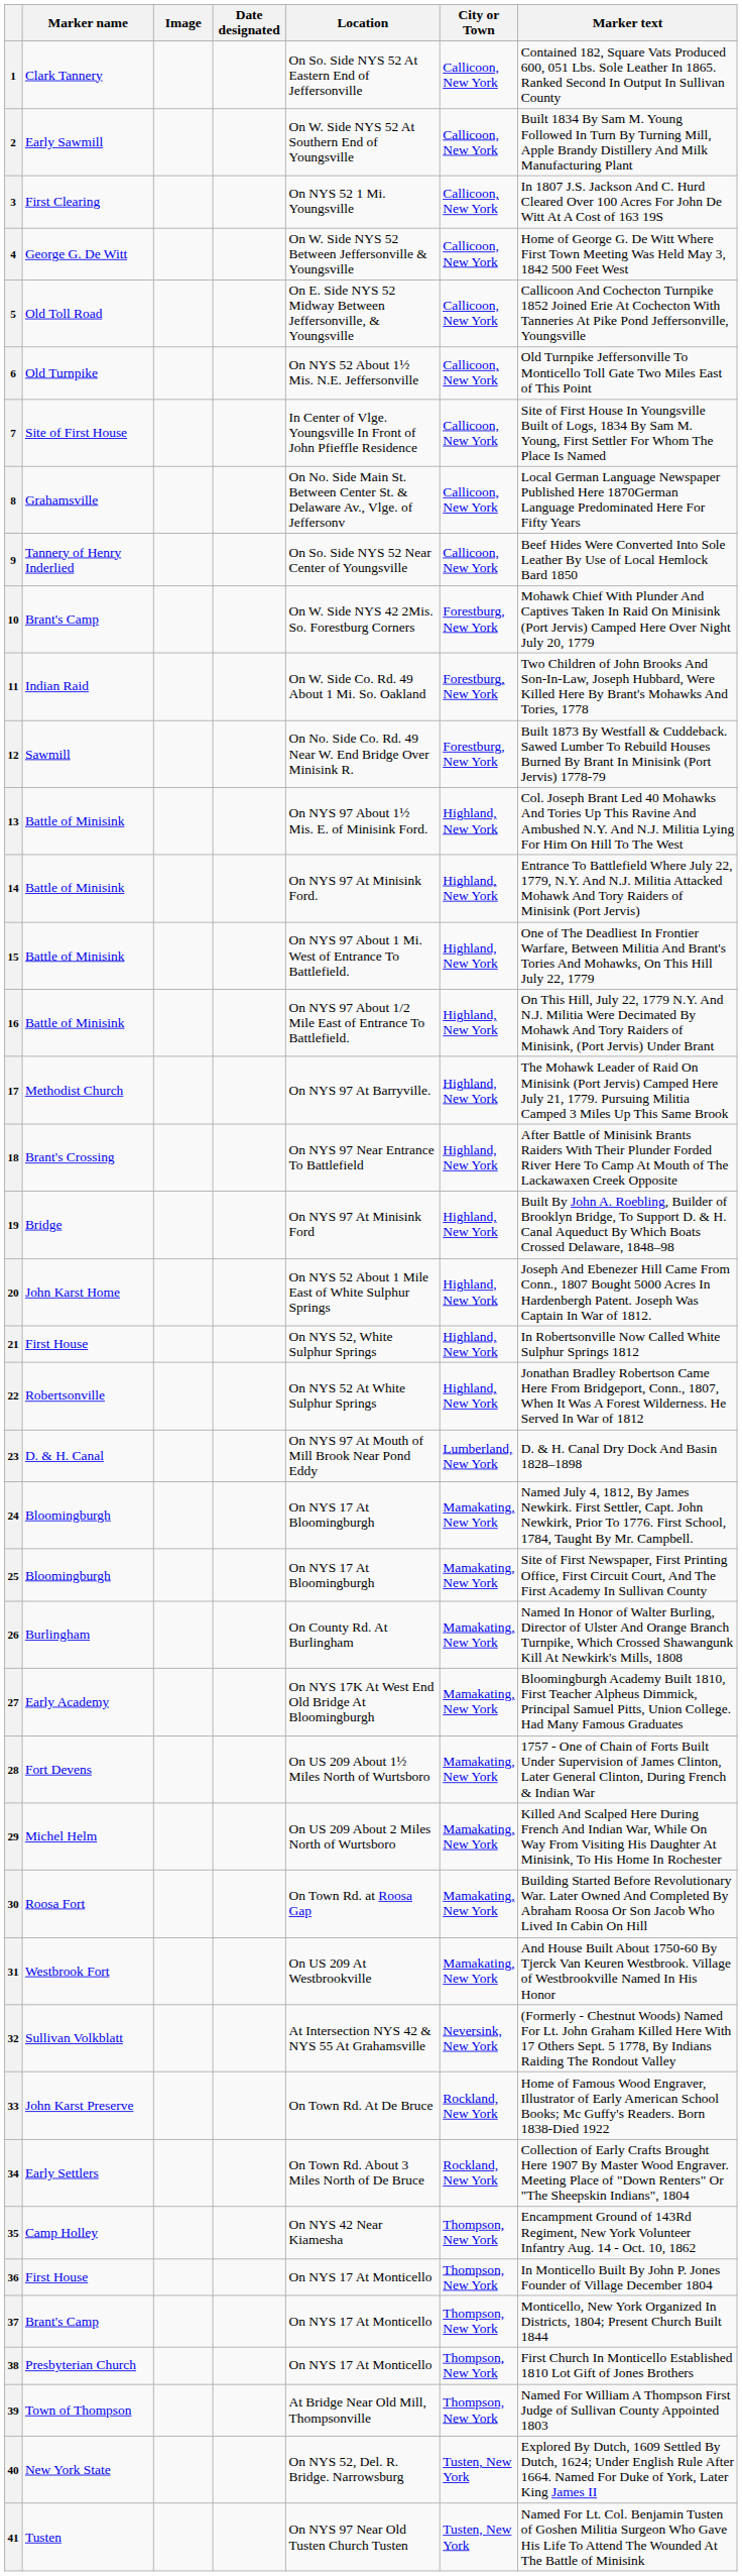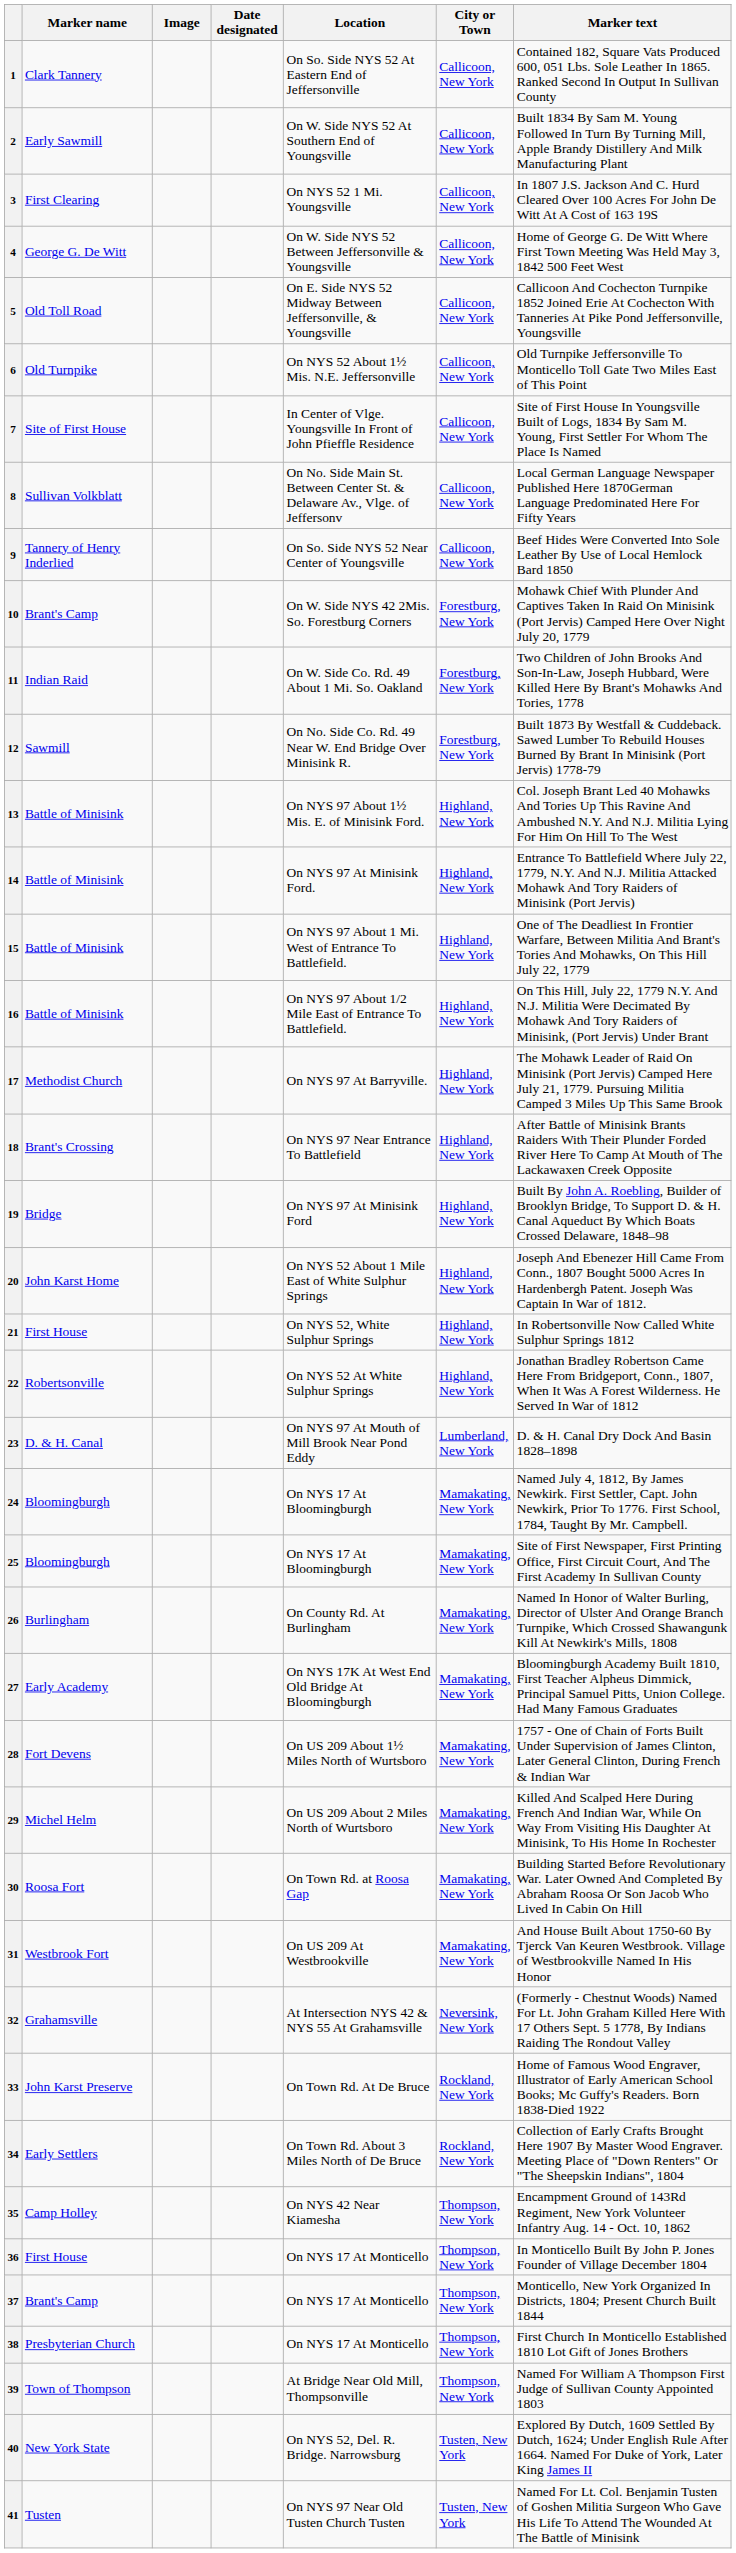 <table class="wikitable sortable" style="width:98%">
 <tr>
 <th></th>
 <th width = 18% ><strong>Marker name</strong></th>
 <th width = 8% class="unsortable" ><strong>Image</strong></th>
 <th width = 10% ><strong>Date designated</strong></th>
 <th><strong>Location</strong></th>
 <th width = 8% ><strong>City or Town</strong></th>
 <th class="unsortable" ><strong>Marker text</strong></th>
 </tr>
 <tr ->
 <th><small>1</small></th>
 <td><a href='#'>Clark Tannery</a></td>
 <td></td>
 <td></td>
 <td>On So. Side NYS 52 At Eastern End of Jeffersonville</td>
 <td><a href='#'>Callicoon, New York</a></td>
 <td>Contained 182, Square Vats Produced 600, 051 Lbs. Sole Leather In 1865. Ranked Second In Output In Sullivan County</td>
 </tr>
 <tr ->
 <th><small>2</small></th>
 <td><a href='#'>Early Sawmill</a></td>
 <td></td>
 <td></td>
 <td>On W. Side NYS 52 At Southern End of Youngsville</td>
 <td><a href='#'>Callicoon, New York</a></td>
 <td>Built 1834 By Sam M. Young Followed In Turn By Turning Mill, Apple Brandy Distillery And Milk Manufacturing Plant</td>
 </tr>
 <tr ->
 <th><small>3</small></th>
 <td><a href='#'>First Clearing</a></td>
 <td></td>
 <td></td>
 <td>On NYS 52 1 Mi. Youngsville</td>
 <td><a href='#'>Callicoon, New York</a></td>
 <td>In 1807 J.S. Jackson And C. Hurd Cleared Over 100 Acres For John De Witt At A Cost of 163 19S</td>
 </tr>
 <tr ->
 <th><small>4</small></th>
 <td><a href='#'>George G. De Witt</a></td>
 <td></td>
 <td></td>
 <td>On W. Side NYS 52 Between Jeffersonville & Youngsville</td>
 <td><a href='#'>Callicoon, New York</a></td>
 <td>Home of George G. De Witt Where First Town Meeting Was Held May 3, 1842 500 Feet West</td>
 </tr>
 <tr ->
 <th><small>5</small></th>
 <td><a href='#'>Old Toll Road</a></td>
 <td></td>
 <td></td>
 <td>On E. Side NYS 52 Midway Between Jeffersonville, & Youngsville</td>
 <td><a href='#'>Callicoon, New York</a></td>
 <td>Callicoon And Cochecton Turnpike 1852 Joined Erie At Cochecton With Tanneries At Pike Pond Jeffersonville, Youngsville</td>
 </tr>
 <tr ->
 <th><small>6</small></th>
 <td><a href='#'>Old Turnpike</a></td>
 <td></td>
 <td></td>
 <td>On NYS 52 About 1½ Mis. N.E. Jeffersonville</td>
 <td><a href='#'>Callicoon, New York</a></td>
 <td>Old Turnpike Jeffersonville To Monticello Toll Gate Two Miles East of This Point</td>
 </tr>
 <tr ->
 <th><small>7</small></th>
 <td><a href='#'>Site of First House</a></td>
 <td></td>
 <td></td>
 <td>In Center of Vlge. Youngsville In Front of John Pfieffle Residence</td>
 <td><a href='#'>Callicoon, New York</a></td>
 <td>Site of First House In Youngsville Built of Logs, 1834 By Sam M. Young, First Settler For Whom The Place Is Named</td>
 </tr>
 <tr ->
 <th><small>8</small></th>
-<td><a href='#'>Grahamsville</a></td>
+<td><a href='#'>Sullivan Volkblatt</a></td>
 <td></td>
 <td></td>
 <td>On No. Side Main St. Between Center St. & Delaware Av., Vlge. of Jeffersonv</td>
 <td><a href='#'>Callicoon, New York</a></td>
 <td>Local German Language Newspaper Published Here 1870German Language Predominated Here For Fifty Years</td>
 </tr>
 <tr ->
 <th><small>9</small></th>
 <td><a href='#'>Tannery of Henry Inderlied</a></td>
 <td></td>
 <td></td>
 <td>On So. Side NYS 52 Near Center of Youngsville</td>
 <td><a href='#'>Callicoon, New York</a></td>
 <td>Beef Hides Were Converted Into Sole Leather By Use of Local Hemlock Bard 1850</td>
 </tr>
 <tr ->
 <th><small>10</small></th>
 <td><a href='#'>Brant's Camp</a></td>
 <td></td>
 <td></td>
 <td>On W. Side NYS 42 2Mis. So. Forestburg Corners</td>
 <td><a href='#'>Forestburg, New York</a></td>
 <td>Mohawk Chief With Plunder And Captives Taken In Raid On Minisink (Port Jervis) Camped Here Over Night July 20, 1779</td>
 </tr>
 <tr ->
 <th><small>11</small></th>
 <td><a href='#'>Indian Raid</a></td>
 <td></td>
 <td></td>
 <td>On W. Side Co. Rd. 49 About 1 Mi. So. Oakland</td>
 <td><a href='#'>Forestburg, New York</a></td>
 <td>Two Children of John Brooks And Son-In-Law, Joseph Hubbard, Were Killed Here By Brant's Mohawks And Tories, 1778</td>
 </tr>
 <tr ->
 <th><small>12</small></th>
 <td><a href='#'>Sawmill</a></td>
 <td></td>
 <td></td>
 <td>On No. Side Co. Rd. 49 Near W. End Bridge Over Minisink R.</td>
 <td><a href='#'>Forestburg, New York</a></td>
 <td>Built 1873 By Westfall & Cuddeback. Sawed Lumber To Rebuild Houses Burned By Brant In Minisink (Port Jervis) 1778-79</td>
 </tr>
 <tr ->
 <th><small>13</small></th>
 <td><a href='#'>Battle of Minisink</a></td>
 <td></td>
 <td></td>
 <td>On NYS 97 About 1½ Mis. E. of Minisink Ford.</td>
 <td><a href='#'>Highland, New York</a></td>
 <td>Col. Joseph Brant Led 40 Mohawks And Tories Up This Ravine And Ambushed N.Y. And N.J. Militia Lying For Him On Hill To The West</td>
 </tr>
 <tr ->
 <th><small>14</small></th>
 <td><a href='#'>Battle of Minisink</a></td>
 <td></td>
 <td></td>
 <td>On NYS 97 At Minisink Ford.</td>
 <td><a href='#'>Highland, New York</a></td>
 <td>Entrance To Battlefield Where July 22, 1779, N.Y. And N.J. Militia Attacked Mohawk And Tory Raiders of Minisink (Port Jervis)</td>
 </tr>
 <tr ->
 <th><small>15</small></th>
 <td><a href='#'>Battle of Minisink</a></td>
 <td></td>
 <td></td>
 <td>On NYS 97 About 1 Mi. West of Entrance To Battlefield.</td>
 <td><a href='#'>Highland, New York</a></td>
 <td>One of The Deadliest In Frontier Warfare, Between Militia And Brant's Tories And Mohawks, On This Hill July 22, 1779</td>
 </tr>
 <tr ->
 <th><small>16</small></th>
 <td><a href='#'>Battle of Minisink</a></td>
 <td></td>
 <td></td>
 <td>On NYS 97 About 1/2 Mile East of Entrance To Battlefield.</td>
 <td><a href='#'>Highland, New York</a></td>
 <td>On This Hill, July 22, 1779 N.Y. And N.J. Militia Were Decimated By Mohawk And Tory Raiders of Minisink, (Port Jervis) Under Brant</td>
 </tr>
 <tr ->
 <th><small>17</small></th>
 <td><a href='#'>Methodist Church</a></td>
 <td></td>
 <td></td>
 <td>On NYS 97 At Barryville.</td>
 <td><a href='#'>Highland, New York</a></td>
 <td>The Mohawk Leader of Raid On Minisink (Port Jervis) Camped Here July 21, 1779. Pursuing Militia Camped 3 Miles Up This Same Brook</td>
 </tr>
 <tr ->
 <th><small>18</small></th>
 <td><a href='#'>Brant's Crossing</a></td>
 <td></td>
 <td></td>
 <td>On NYS 97 Near Entrance To Battlefield</td>
 <td><a href='#'>Highland, New York</a></td>
 <td>After Battle of Minisink Brants Raiders With Their Plunder Forded River Here To Camp At Mouth of The Lackawaxen Creek Opposite</td>
 </tr>
 <tr ->
 <th><small>19</small></th>
 <td><a href='#'>Bridge</a></td>
 <td></td>
 <td></td>
 <td>On NYS 97 At Minisink Ford</td>
 <td><a href='#'>Highland, New York</a></td>
 <td>Built By <a href='#'>John A. Roebling</a>, Builder of Brooklyn Bridge, To Support D. & H. Canal Aqueduct By Which Boats Crossed Delaware, 1848–98</td>
 </tr>
 <tr ->
 <th><small>20</small></th>
 <td><a href='#'>John Karst Home</a></td>
 <td></td>
 <td></td>
 <td>On NYS 52 About 1 Mile East of White Sulphur Springs</td>
 <td><a href='#'>Highland, New York</a></td>
 <td>Joseph And Ebenezer Hill Came From Conn., 1807 Bought 5000 Acres In Hardenbergh Patent. Joseph Was Captain In War of 1812.</td>
 </tr>
 <tr ->
 <th><small>21</small></th>
 <td><a href='#'>First House</a></td>
 <td></td>
 <td></td>
 <td>On NYS 52, White Sulphur Springs</td>
 <td><a href='#'>Highland, New York</a></td>
 <td>In Robertsonville Now Called White Sulphur Springs 1812</td>
 </tr>
 <tr - id=Robertsonville>
 <th><small>22</small></th>
 <td><a href='#'>Robertsonville</a></td>
 <td></td>
 <td></td>
 <td>On NYS 52 At White Sulphur Springs</td>
 <td><a href='#'>Highland, New York</a></td>
 <td>Jonathan Bradley Robertson Came Here From Bridgeport, Conn., 1807, When It Was A Forest Wilderness. He Served In War of 1812</td>
 </tr>
 <tr ->
 <th><small>23</small></th>
 <td><a href='#'>D. & H. Canal</a></td>
 <td></td>
 <td></td>
 <td>On NYS 97 At Mouth of Mill Brook Near Pond Eddy</td>
 <td><a href='#'>Lumberland, New York</a></td>
 <td>D. & H. Canal Dry Dock And Basin 1828–1898</td>
 </tr>
 <tr ->
 <th><small>24</small></th>
 <td><a href='#'>Bloomingburgh</a></td>
 <td></td>
 <td></td>
 <td>On NYS 17 At Bloomingburgh</td>
 <td><a href='#'>Mamakating, New York</a></td>
 <td>Named July 4, 1812, By James Newkirk. First Settler, Capt. John Newkirk, Prior To 1776. First School, 1784, Taught By Mr. Campbell.</td>
 </tr>
 <tr ->
 <th><small>25</small></th>
 <td><a href='#'>Bloomingburgh</a></td>
 <td></td>
 <td></td>
 <td>On NYS 17 At Bloomingburgh</td>
 <td><a href='#'>Mamakating, New York</a></td>
 <td>Site of First Newspaper, First Printing Office, First Circuit Court, And The First Academy In Sullivan County</td>
 </tr>
 <tr ->
 <th><small>26</small></th>
 <td><a href='#'>Burlingham</a></td>
 <td></td>
 <td></td>
 <td>On County Rd. At Burlingham</td>
 <td><a href='#'>Mamakating, New York</a></td>
 <td>Named In Honor of Walter Burling, Director of Ulster And Orange Branch Turnpike, Which Crossed Shawangunk Kill At Newkirk's Mills, 1808</td>
 </tr>
 <tr ->
 <th><small>27</small></th>
 <td><a href='#'>Early Academy</a></td>
 <td></td>
 <td></td>
 <td>On NYS 17K At West End Old Bridge At Bloomingburgh</td>
 <td><a href='#'>Mamakating, New York</a></td>
 <td>Bloomingburgh Academy Built 1810, First Teacher Alpheus Dimmick, Principal Samuel Pitts, Union College. Had Many Famous Graduates</td>
 </tr>
 <tr ->
 <th><small>28</small></th>
 <td><a href='#'>Fort Devens</a></td>
 <td></td>
 <td></td>
 <td>On US 209 About 1½ Miles North of Wurtsboro</td>
 <td><a href='#'>Mamakating, New York</a></td>
 <td>1757 - One of Chain of Forts Built Under Supervision of James Clinton, Later General Clinton, During French & Indian War</td>
 </tr>
 <tr ->
 <th><small>29</small></th>
 <td><a href='#'>Michel Helm</a></td>
 <td></td>
 <td></td>
 <td>On US 209 About 2 Miles North of Wurtsboro</td>
 <td><a href='#'>Mamakating, New York</a></td>
 <td>Killed And Scalped Here During French And Indian War, While On Way From Visiting His Daughter At Minisink, To His Home In Rochester</td>
 </tr>
 <tr ->
 <th><small>30</small></th>
 <td><a href='#'>Roosa Fort</a></td>
 <td></td>
 <td></td>
 <td>On Town Rd. at <a href='#'>Roosa Gap</a></td>
 <td><a href='#'>Mamakating, New York</a></td>
 <td>Building Started Before Revolutionary War. Later Owned And Completed By Abraham Roosa Or Son Jacob Who Lived In Cabin On Hill</td>
 </tr>
 <tr ->
 <th><small>31</small></th>
 <td><a href='#'>Westbrook Fort</a></td>
 <td></td>
 <td></td>
 <td>On US 209 At Westbrookville</td>
 <td><a href='#'>Mamakating, New York</a></td>
 <td>And House Built About 1750-60 By Tjerck Van Keuren Westbrook. Village of Westbrookville Named In His Honor</td>
 </tr>
 <tr ->
 <th><small>32</small></th>
-<td><a href='#'>Sullivan Volkblatt</a></td>
+<td><a href='#'>Grahamsville</a></td>
 <td></td>
 <td></td>
 <td>At Intersection NYS 42 & NYS 55 At Grahamsville</td>
 <td><a href='#'>Neversink, New York</a></td>
 <td>(Formerly - Chestnut Woods) Named For Lt. John Graham Killed Here With 17 Others Sept. 5 1778, By Indians Raiding The Rondout Valley</td>
 </tr>
 <tr ->
 <th><small>33</small></th>
 <td><a href='#'>John Karst Preserve</a></td>
 <td></td>
 <td></td>
 <td>On Town Rd. At De Bruce</td>
 <td><a href='#'>Rockland, New York</a></td>
 <td>Home of Famous Wood Engraver, Illustrator of Early American School Books; Mc Guffy's Readers. Born 1838-Died 1922</td>
 </tr>
 <tr ->
 <th><small>34</small></th>
 <td><a href='#'>Early Settlers</a></td>
 <td></td>
 <td></td>
 <td>On Town Rd. About 3 Miles North of De Bruce</td>
 <td><a href='#'>Rockland, New York</a></td>
 <td>Collection of Early Crafts Brought Here 1907 By Master Wood Engraver. Meeting Place of "Down Renters" Or "The Sheepskin Indians", 1804</td>
 </tr>
 <tr ->
 <th><small>35</small></th>
 <td><a href='#'>Camp Holley</a></td>
 <td></td>
 <td></td>
 <td>On NYS 42 Near Kiamesha</td>
 <td><a href='#'>Thompson, New York</a></td>
 <td>Encampment Ground of 143Rd Regiment, New York Volunteer Infantry Aug. 14 - Oct. 10, 1862</td>
 </tr>
 <tr ->
 <th><small>36</small></th>
 <td><a href='#'>First House</a></td>
 <td></td>
 <td></td>
 <td>On NYS 17 At Monticello</td>
 <td><a href='#'>Thompson, New York</a></td>
 <td>In Monticello Built By John P. Jones Founder of Village December 1804</td>
 </tr>
 <tr ->
 <th><small>37</small></th>
 <td><a href='#'>Brant's Camp</a></td>
 <td></td>
 <td></td>
 <td>On NYS 17 At Monticello</td>
 <td><a href='#'>Thompson, New York</a></td>
 <td>Monticello, New York Organized In Districts, 1804; Present Church Built 1844</td>
 </tr>
 <tr ->
 <th><small>38</small></th>
 <td><a href='#'>Presbyterian Church</a></td>
 <td></td>
 <td></td>
 <td>On NYS 17 At Monticello</td>
 <td><a href='#'>Thompson, New York</a></td>
 <td>First Church In Monticello Established 1810 Lot Gift of Jones Brothers</td>
 </tr>
 <tr ->
 <th><small>39</small></th>
 <td><a href='#'>Town of Thompson</a></td>
 <td></td>
 <td></td>
 <td>At Bridge Near Old Mill, Thompsonville</td>
 <td><a href='#'>Thompson, New York</a></td>
 <td>Named For William A Thompson First Judge of Sullivan County Appointed 1803</td>
 </tr>
 <tr ->
 <th><small>40</small></th>
 <td><a href='#'>New York State</a></td>
 <td></td>
 <td></td>
 <td>On NYS 52, Del. R. Bridge. Narrowsburg</td>
 <td><a href='#'>Tusten, New York</a></td>
 <td>Explored By Dutch, 1609 Settled By Dutch, 1624; Under English Rule After 1664. Named For Duke of York, Later King <a href='#'>James II</a></td>
 </tr>
 <tr ->
 <th><small>41</small></th>
 <td><a href='#'>Tusten</a></td>
 <td></td>
 <td></td>
 <td>On NYS 97 Near Old Tusten Church Tusten</td>
 <td><a href='#'>Tusten, New York</a></td>
 <td>Named For Lt. Col. Benjamin Tusten of Goshen Militia Surgeon Who Gave His Life To Attend The Wounded At The Battle of Minisink</td>
 </tr>
 </table>
